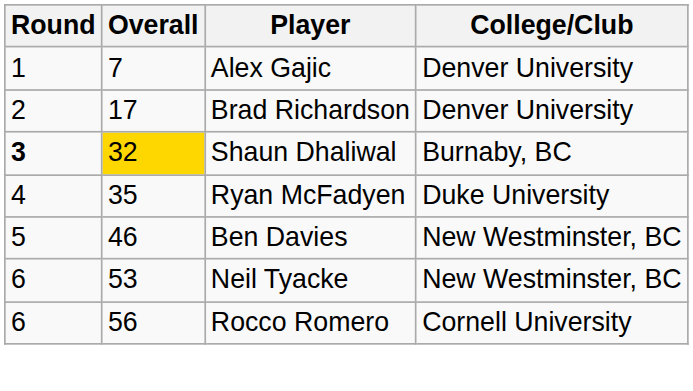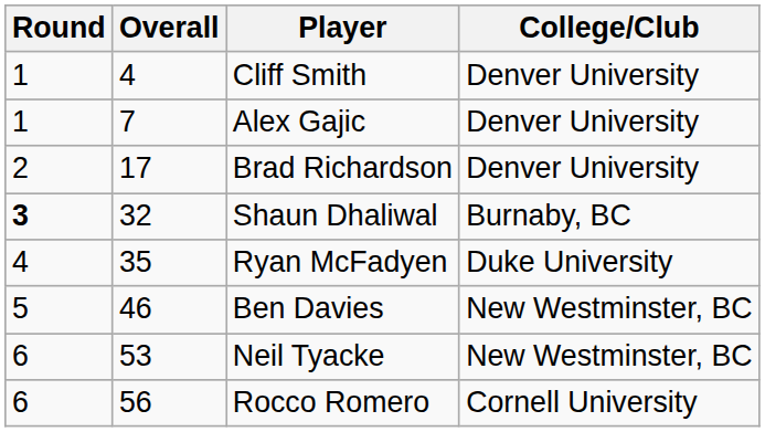 <table class="wikitable">
 <tr>
 <th>Round</th>
 <th>Overall</th>
 <th>Player</th>
 <th>College/Club</th>
+</tr>
+<tr>
+<td>1</td>
+<td>4</td>
+<td>Cliff Smith</td>
+<td>Denver University</td>
 </tr>
 <tr>
 <td>1</td>
 <td>7</td>
 <td>Alex Gajic</td>
 <td>Denver University</td>
 </tr>
 <tr>
 <td>2</td>
 <td>17</td>
 <td>Brad Richardson</td>
 <td>Denver University</td>
 </tr>
 <tr>
 <td><strong>3</strong></td>
-<td style="background: gold;">32</td>
+<td>32</td>
 <td>Shaun Dhaliwal</td>
 <td>Burnaby, BC</td>
 </tr>
 <tr>
 <td>4</td>
 <td>35</td>
 <td>Ryan McFadyen</td>
 <td>Duke University</td>
 </tr>
 <tr>
 <td>5</td>
 <td>46</td>
 <td>Ben Davies</td>
 <td>New Westminster, BC</td>
 </tr>
 <tr>
 <td>6</td>
 <td>53</td>
 <td>Neil Tyacke</td>
 <td>New Westminster, BC</td>
 </tr>
 <tr>
 <td>6</td>
 <td>56</td>
 <td>Rocco Romero</td>
 <td>Cornell University</td>
 </tr>
 </table>
